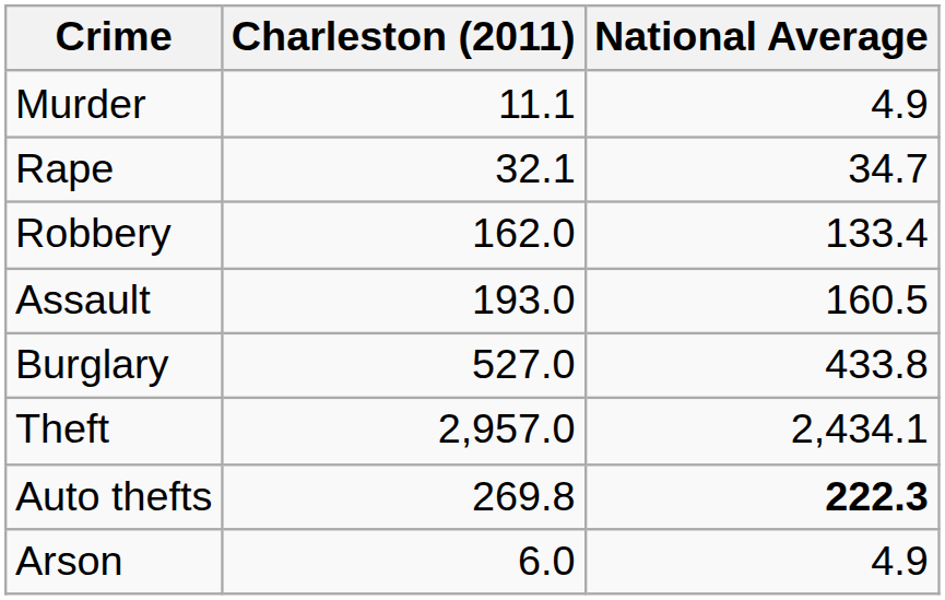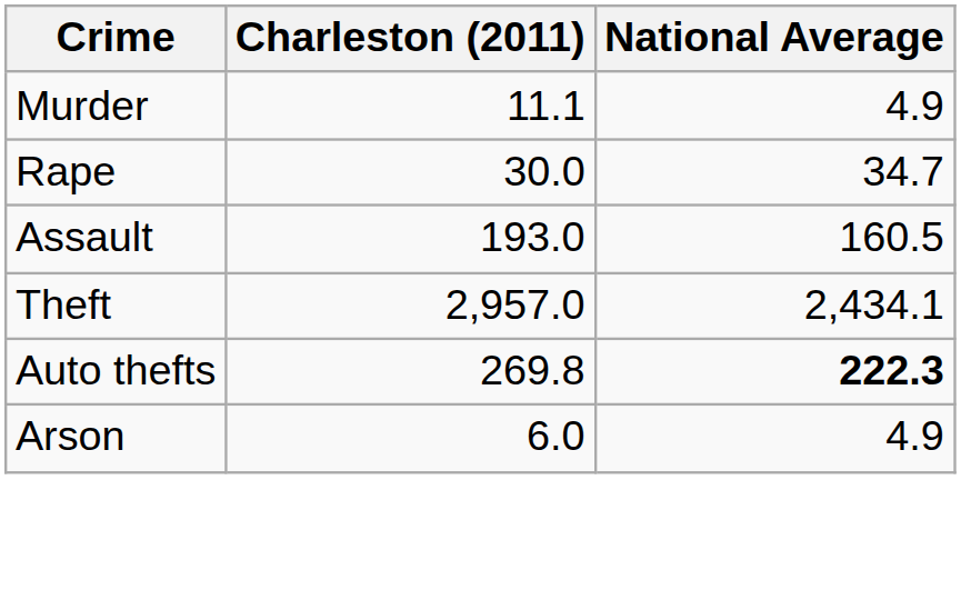 <table class="wikitable">
 <tr>
 <th>Crime</th>
 <th>Charleston (2011)</th>
 <th>National Average</th>
 </tr>
 <tr>
 <td>Murder</td>
 <td style="text-align:right;">11.1</td>
 <td style="text-align:right;">4.9</td>
 </tr>
 <tr>
 <td>Rape</td>
-<td style="text-align:right;">32.1</td>
+<td style="text-align:right;">30.0</td>
 <td style="text-align:right;">34.7</td>
-</tr>
-<tr>
-<td>Robbery</td>
-<td style="text-align:right;">162.0</td>
-<td style="text-align:right;">133.4</td>
 </tr>
 <tr>
 <td>Assault</td>
 <td style="text-align:right;">193.0</td>
 <td style="text-align:right;">160.5</td>
-</tr>
-<tr>
-<td>Burglary</td>
-<td style="text-align:right;">527.0</td>
-<td style="text-align:right;">433.8</td>
 </tr>
 <tr>
 <td>Theft</td>
 <td style="text-align:right;">2,957.0</td>
 <td style="text-align:right;">2,434.1</td>
 </tr>
 <tr>
 <td>Auto thefts</td>
 <td style="text-align:right;">269.8</td>
 <td style="text-align:right;"><strong>222.3</strong></td>
 </tr>
 <tr>
 <td>Arson</td>
 <td style="text-align:right;">6.0</td>
 <td style="text-align:right;">4.9</td>
 </tr>
 </table>
